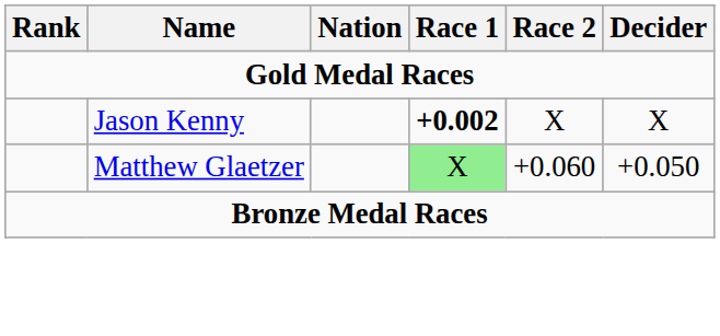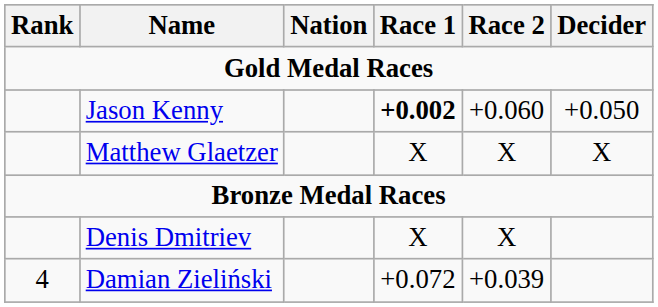 <table class="wikitable" style="text-align:center">
 <tr>
 <th>Rank</th>
 <th>Name</th>
 <th>Nation</th>
 <th>Race 1</th>
 <th>Race 2</th>
 <th>Decider</th>
 </tr>
 <tr>
 <td colspan=6><strong>Gold Medal Races</strong></td>
 </tr>
 <tr>
 <td></td>
 <td align=left><a href='#'>Jason Kenny</a></td>
 <td align=left></td>
 <td><strong>+0.002</strong></td>
-<td>X</td>
-<td>X</td>
+<td>+0.060</td>
+<td>+0.050</td>
 </tr>
 <tr>
 <td></td>
 <td align=left><a href='#'>Matthew Glaetzer</a></td>
 <td align=left></td>
-<td style="background: lightgreen;">X</td>
-<td>+0.060</td>
-<td>+0.050</td>
+<td>X</td>
+<td>X</td>
+<td>X</td>
 </tr>
 <tr>
 <td colspan=6><strong>Bronze Medal Races</strong></td>
 </tr>
+<tr>
+<td></td>
+<td align=left><a href='#'>Denis Dmitriev</a></td>
+<td align=left></td>
+<td>X</td>
+<td>X</td>
+<td></td>
+</tr>
+<tr>
+<td>4</td>
+<td align=left><a href='#'>Damian Zieliński</a></td>
+<td align=left></td>
+<td>+0.072</td>
+<td>+0.039</td>
+<td></td>
+</tr>
 </table>
